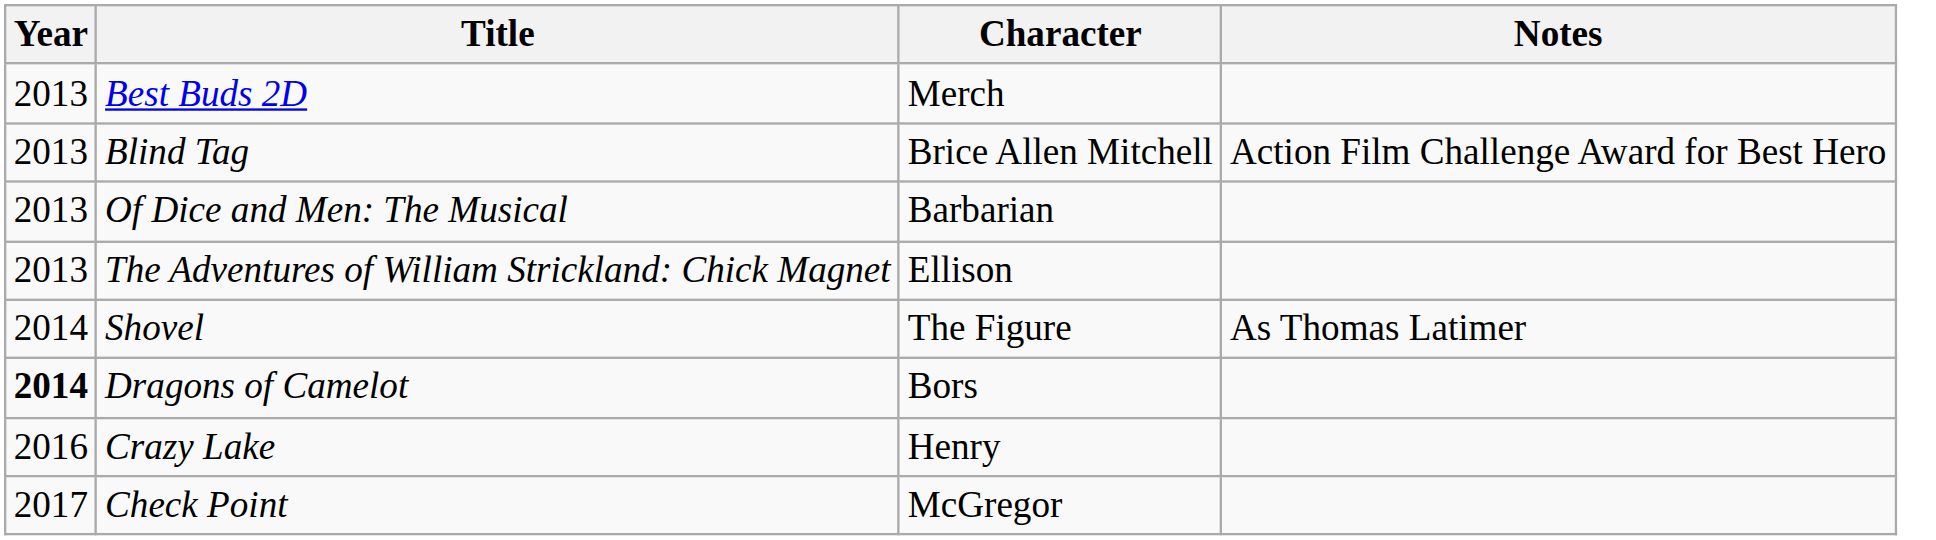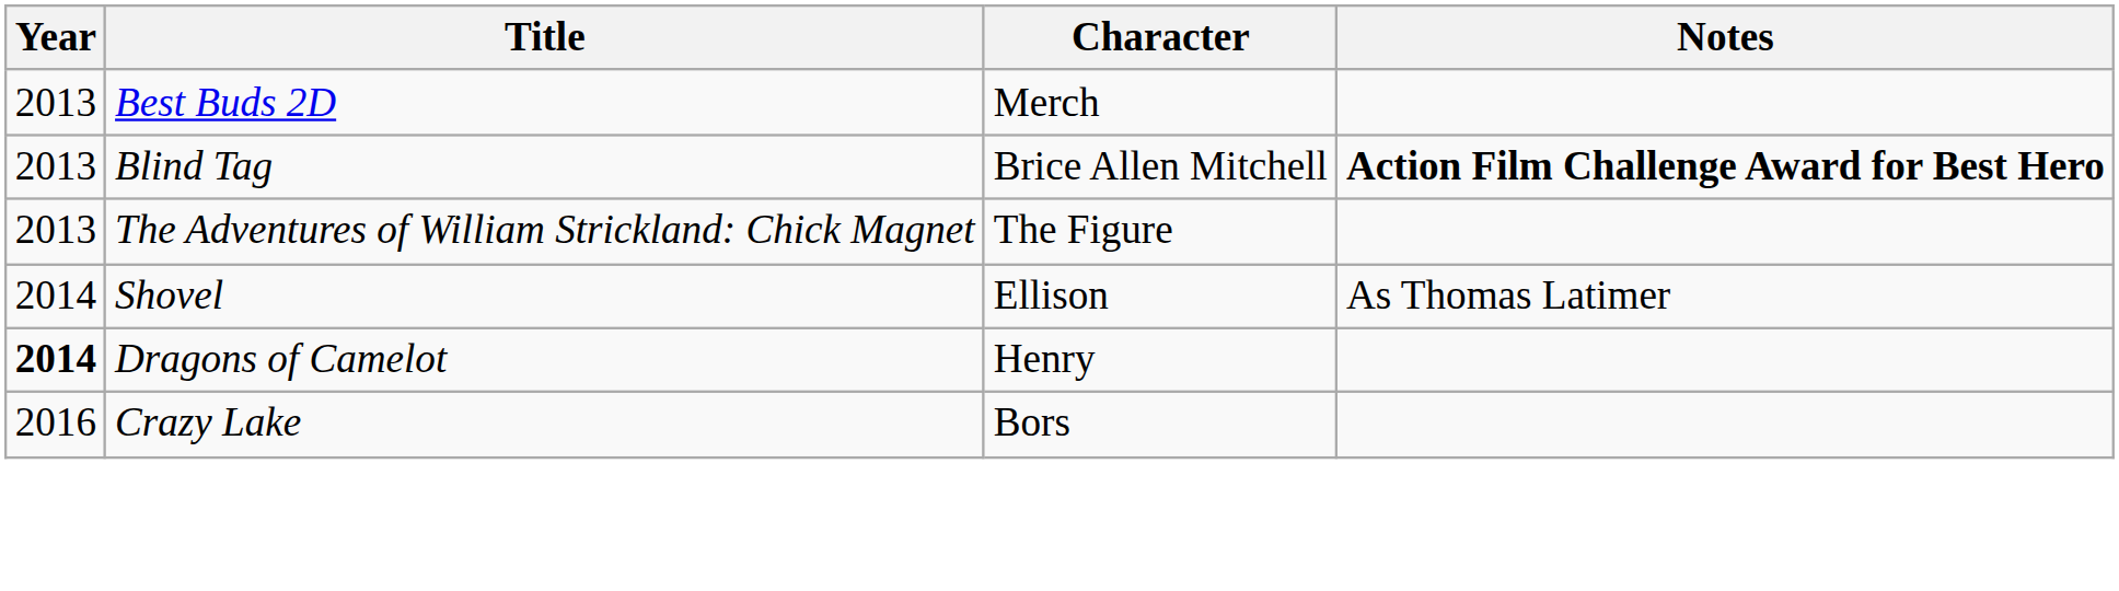 <table class="wikitable sortable">
 <tr>
 <th>Year</th>
 <th>Title</th>
 <th>Character</th>
 <th>Notes</th>
 </tr>
 <tr>
 <td>2013</td>
 <td><em><a href='#'>Best Buds 2D</a></em></td>
 <td>Merch</td>
 <td></td>
 </tr>
 <tr>
 <td>2013</td>
 <td><em>Blind Tag</em></td>
 <td>Brice Allen Mitchell</td>
-<td>Action Film Challenge Award for Best Hero</td>
-</tr>
-<tr>
-<td>2013</td>
-<td><em>Of Dice and Men: The Musical</em></td>
-<td>Barbarian</td>
-<td></td>
+<td><strong>Action Film Challenge Award for Best Hero</strong></td>
 </tr>
 <tr>
 <td>2013</td>
 <td><em>The Adventures of William Strickland: Chick Magnet</em></td>
-<td>Ellison</td>
+<td>The Figure</td>
 <td></td>
 </tr>
 <tr>
 <td>2014</td>
 <td><em>Shovel</em></td>
-<td>The Figure</td>
+<td>Ellison</td>
 <td>As Thomas Latimer</td>
 </tr>
 <tr>
 <td><strong>2014</strong></td>
 <td><em>Dragons of Camelot</em></td>
-<td>Bors</td>
+<td>Henry</td>
 <td></td>
 </tr>
 <tr>
 <td>2016</td>
 <td><em>Crazy Lake</em></td>
-<td>Henry</td>
-<td></td>
-</tr>
-<tr>
-<td>2017</td>
-<td><em>Check Point</em></td>
-<td>McGregor</td>
+<td>Bors</td>
 <td></td>
 </tr>
 </table>
